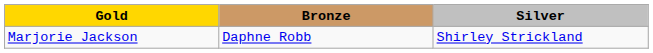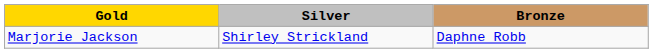 <table class="wikitable" style="text-align:left">
 <tr align="center">
 <td width=200 bgcolor=gold><strong>Gold</strong></td>
+<td width=200 bgcolor=silver><strong>Silver</strong></td>
 <td width=200 bgcolor=CC9966><strong>Bronze</strong></td>
-<td width=200 bgcolor=silver><strong>Silver</strong></td>
 </tr>
 <tr>
 <td><a href='#'>Marjorie Jackson</a><br><em></em></td>
+<td><a href='#'>Shirley Strickland</a><br><em></em></td>
 <td><a href='#'>Daphne Robb</a><br><em></em></td>
-<td><a href='#'>Shirley Strickland</a><br><em></em></td>
 </tr>
 </table>
